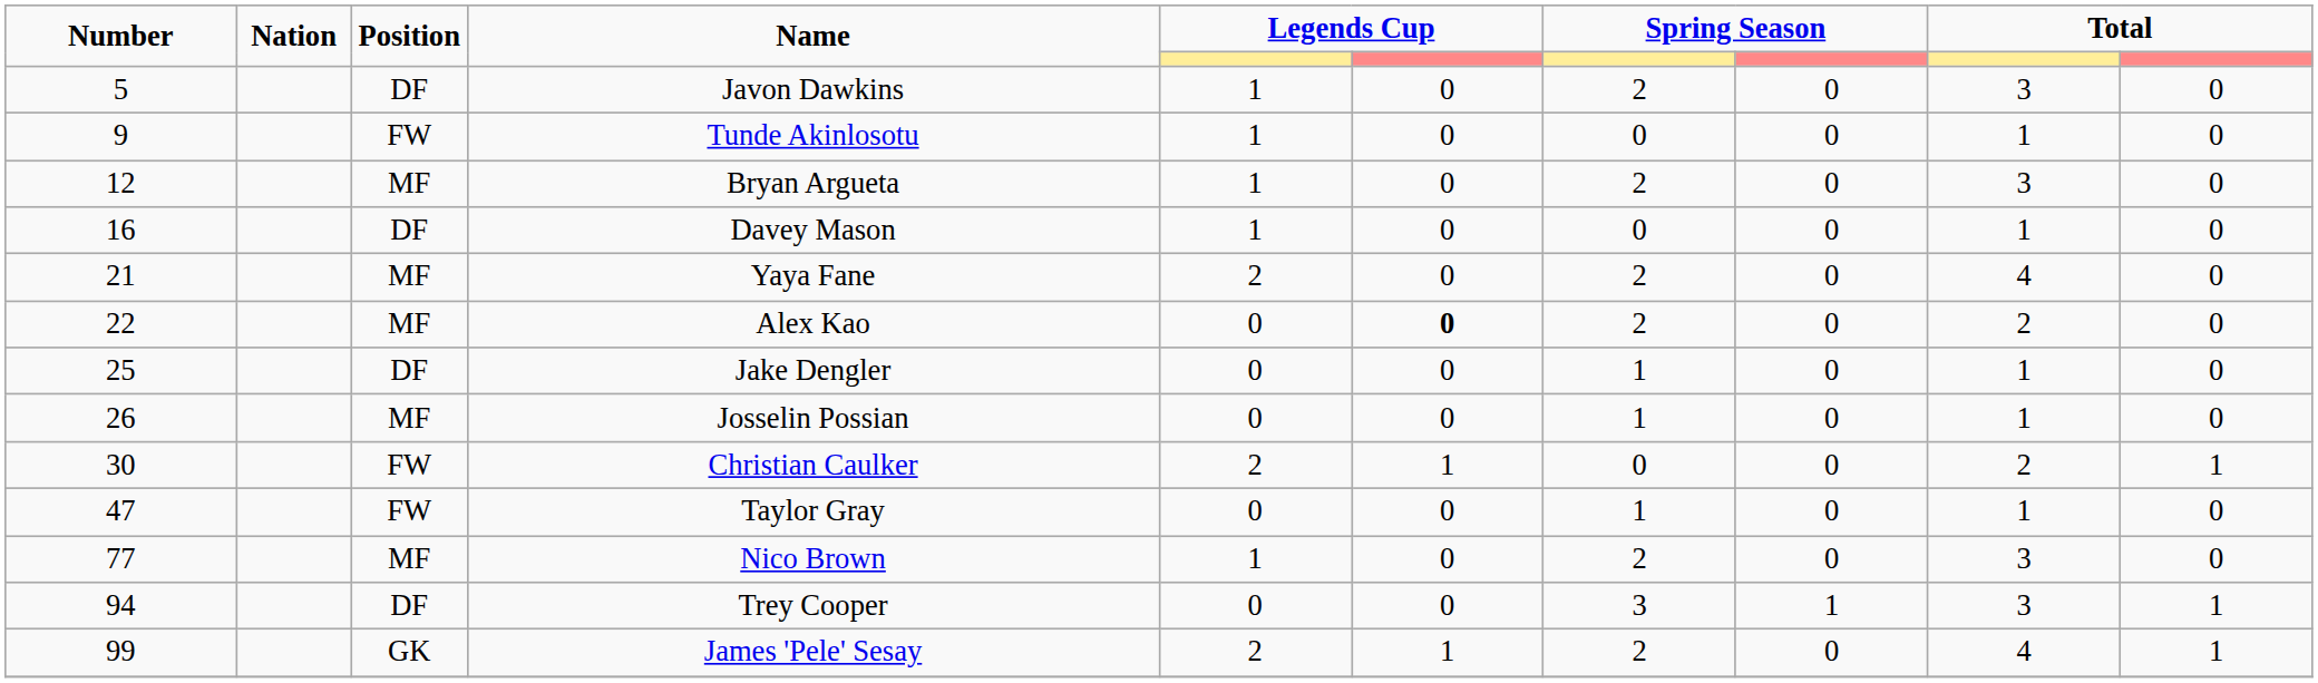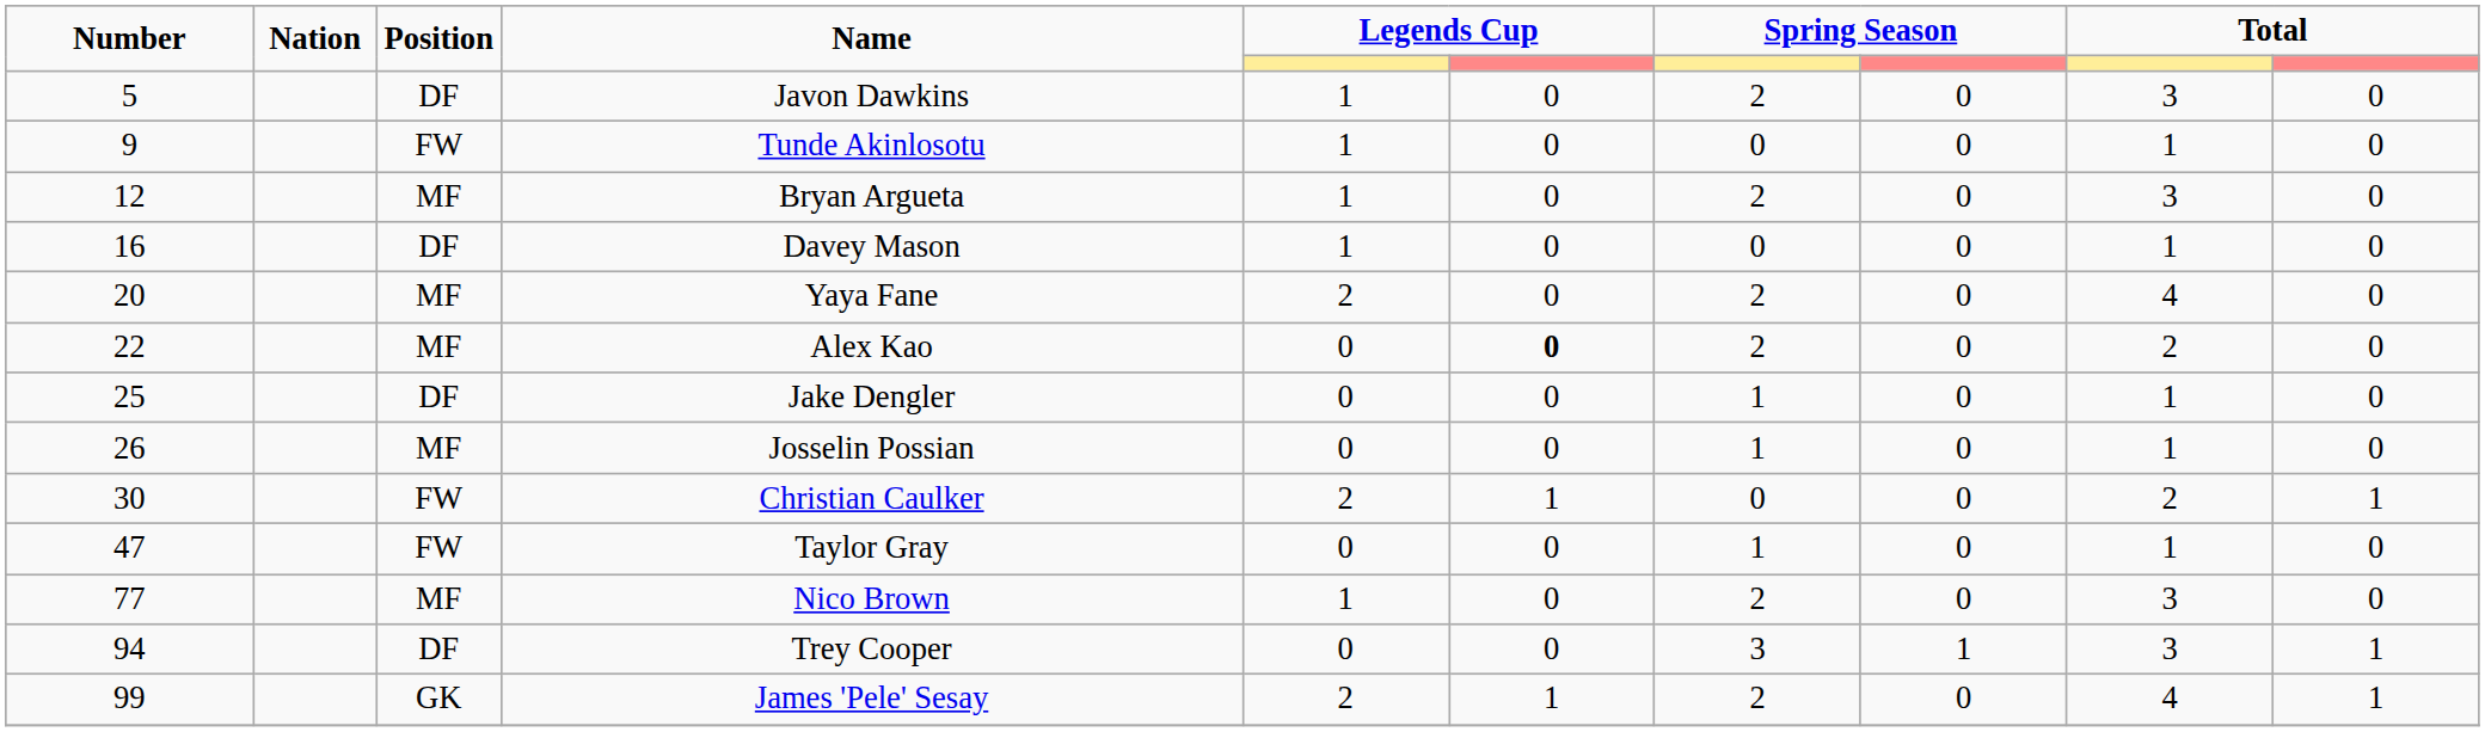 <table class="wikitable" style="text-align:center;">
 <tr>
 <td rowspan="2"  style="width:10%; text-align:center;"><strong>Number</strong></td>
 <td rowspan="2"  style="width:5%; text-align:center;"><strong>Nation</strong></td>
 <td rowspan="2"  style="width:5%; text-align:center;"><strong>Position</strong></td>
 <td rowspan="2"  style="width:30%; text-align:center;"><strong>Name</strong></td>
 <td colspan="2" style="text-align:center;"><strong><a href='#'>Legends Cup</a></strong></td>
 <td colspan="2" style="text-align:center;"><strong><a href='#'>Spring Season</a></strong></td>
 <td colspan="2" style="text-align:center;"><strong>Total</strong></td>
 </tr>
 <tr>
 <th style="width:60px; background:#fe9;"></th>
 <th style="width:60px; background:#ff8888;"></th>
 <th style="width:60px; background:#fe9;"></th>
 <th style="width:60px; background:#ff8888;"></th>
 <th style="width:60px; background:#fe9;"></th>
 <th style="width:60px; background:#ff8888;"></th>
 </tr>
 <tr>
 <td>5</td>
 <td></td>
 <td>DF</td>
 <td>Javon Dawkins</td>
 <td>1</td>
 <td>0</td>
 <td>2</td>
 <td>0</td>
 <td>3</td>
 <td>0</td>
 </tr>
 <tr>
 <td>9</td>
 <td></td>
 <td>FW</td>
 <td><a href='#'>Tunde Akinlosotu</a></td>
 <td>1</td>
 <td>0</td>
 <td>0</td>
 <td>0</td>
 <td>1</td>
 <td>0</td>
 </tr>
 <tr>
 <td>12</td>
 <td></td>
 <td>MF</td>
 <td>Bryan Argueta</td>
 <td>1</td>
 <td>0</td>
 <td>2</td>
 <td>0</td>
 <td>3</td>
 <td>0</td>
 </tr>
 <tr>
 <td>16</td>
 <td></td>
 <td>DF</td>
 <td>Davey Mason</td>
 <td>1</td>
 <td>0</td>
 <td>0</td>
 <td>0</td>
 <td>1</td>
 <td>0</td>
 </tr>
 <tr>
-<td>21</td>
+<td>20</td>
 <td></td>
 <td>MF</td>
 <td>Yaya Fane</td>
 <td>2</td>
 <td>0</td>
 <td>2</td>
 <td>0</td>
 <td>4</td>
 <td>0</td>
 </tr>
 <tr>
 <td>22</td>
 <td></td>
 <td>MF</td>
 <td>Alex Kao</td>
 <td>0</td>
 <td><strong>0</strong></td>
 <td>2</td>
 <td>0</td>
 <td>2</td>
 <td>0</td>
 </tr>
 <tr>
 <td>25</td>
 <td></td>
 <td>DF</td>
 <td>Jake Dengler</td>
 <td>0</td>
 <td>0</td>
 <td>1</td>
 <td>0</td>
 <td>1</td>
 <td>0</td>
 </tr>
 <tr>
 <td>26</td>
 <td></td>
 <td>MF</td>
 <td>Josselin Possian</td>
 <td>0</td>
 <td>0</td>
 <td>1</td>
 <td>0</td>
 <td>1</td>
 <td>0</td>
 </tr>
 <tr>
 <td>30</td>
 <td></td>
 <td>FW</td>
 <td><a href='#'>Christian Caulker</a></td>
 <td>2</td>
 <td>1</td>
 <td>0</td>
 <td>0</td>
 <td>2</td>
 <td>1</td>
 </tr>
 <tr>
 <td>47</td>
 <td></td>
 <td>FW</td>
 <td>Taylor Gray</td>
 <td>0</td>
 <td>0</td>
 <td>1</td>
 <td>0</td>
 <td>1</td>
 <td>0</td>
 </tr>
 <tr>
 <td>77</td>
 <td></td>
 <td>MF</td>
 <td><a href='#'>Nico Brown</a></td>
 <td>1</td>
 <td>0</td>
 <td>2</td>
 <td>0</td>
 <td>3</td>
 <td>0</td>
 </tr>
 <tr>
 <td>94</td>
 <td></td>
 <td>DF</td>
 <td>Trey Cooper</td>
 <td>0</td>
 <td>0</td>
 <td>3</td>
 <td>1</td>
 <td>3</td>
 <td>1</td>
 </tr>
 <tr>
 <td>99</td>
 <td></td>
 <td>GK</td>
 <td><a href='#'>James 'Pele' Sesay</a></td>
 <td>2</td>
 <td>1</td>
 <td>2</td>
 <td>0</td>
 <td>4</td>
 <td>1</td>
 </tr>
 <tr>
 </tr>
 </table>
